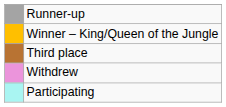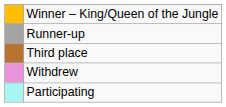 <table class="wikitable">
 <tr>
 </tr>
 <tr>
+<td style="background:#FFBF00;">    </td>
+<td>Winner – King/Queen of the Jungle</td>
+</tr>
+<tr>
 <td style="background:#A4A4A4;">    </td>
 <td>Runner-up</td>
-</tr>
-<tr>
-<td style="background:#FFBF00;">    </td>
-<td>Winner – King/Queen of the Jungle</td>
 </tr>
 <tr>
 <td style="background:#B87333;">    </td>
 <td>Third place</td>
 </tr>
 <tr>
 <td style="background:#EB94DB;">    </td>
 <td>Withdrew</td>
 </tr>
 <tr>
 <td style="background:#A9F5F2;">    </td>
 <td>Participating</td>
 </tr>
 </table>
